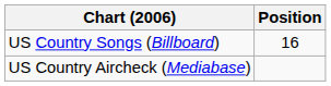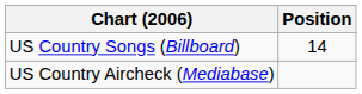 <table class="wikitable sortable">
 <tr>
 <th scope="col">Chart (2006)</th>
 <th scope="col">Position</th>
 </tr>
 <tr>
 <td>US <a href='#'>Country Songs</a> (<em><a href='#'>Billboard</a></em>)</td>
-<td align="center">16</td>
+<td align="center">14</td>
 </tr>
 <tr>
 <td>US Country Aircheck (<em><a href='#'>Mediabase</a></em>)</td>
 <td></td>
 </tr>
 </table>
